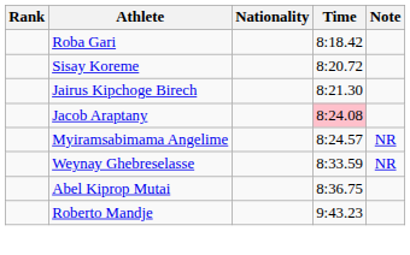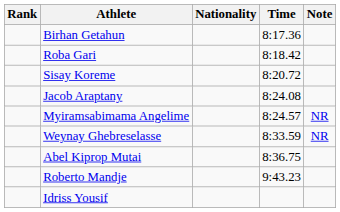 <table class="wikitable sortable" style="text-align:center">
 <tr>
 <th>Rank</th>
 <th>Athlete</th>
 <th>Nationality</th>
 <th>Time</th>
 <th>Note</th>
+</tr>
+<tr>
+<td></td>
+<td align=left><a href='#'>Birhan Getahun</a></td>
+<td align=left></td>
+<td>8:17.36</td>
+<td></td>
 </tr>
 <tr>
 <td></td>
 <td align=left><a href='#'>Roba Gari</a></td>
 <td align=left></td>
 <td>8:18.42</td>
 <td></td>
 </tr>
 <tr>
 <td></td>
 <td align=left><a href='#'>Sisay Koreme</a></td>
 <td align=left></td>
 <td>8:20.72</td>
 <td></td>
 </tr>
 <tr>
 <td></td>
-<td align=left><a href='#'>Jairus Kipchoge Birech</a></td>
-<td align=left></td>
-<td>8:21.30</td>
-<td></td>
-</tr>
-<tr>
-<td></td>
 <td align=left><a href='#'>Jacob Araptany</a></td>
 <td align=left></td>
-<td style="background: pink;">8:24.08</td>
+<td>8:24.08</td>
 <td></td>
 </tr>
 <tr>
 <td></td>
 <td align=left><a href='#'>Myiramsabimama Angelime</a></td>
 <td align=left></td>
 <td>8:24.57</td>
 <td><a href='#'>NR</a></td>
 </tr>
 <tr>
 <td></td>
 <td align=left><a href='#'>Weynay Ghebreselasse</a></td>
 <td align=left></td>
 <td>8:33.59</td>
 <td><a href='#'>NR</a></td>
 </tr>
 <tr>
 <td></td>
 <td align=left><a href='#'>Abel Kiprop Mutai</a></td>
 <td align=left></td>
 <td>8:36.75</td>
 <td></td>
 </tr>
 <tr>
 <td></td>
 <td align=left><a href='#'>Roberto Mandje</a></td>
 <td align=left></td>
 <td>9:43.23</td>
 <td></td>
 </tr>
+<tr>
+<td></td>
+<td align=left><a href='#'>Idriss Yousif</a></td>
+<td align=left></td>
+<td></td>
+<td></td>
+</tr>
 </table>
